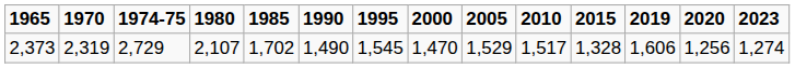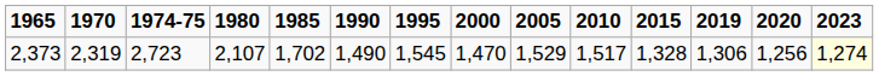 <table class="wikitable">
 <tr>
 <td><strong>1965</strong></td>
 <td><strong>1970</strong></td>
 <td><strong>1974-75</strong></td>
 <td><strong>1980</strong></td>
 <td><strong>1985</strong></td>
 <td><strong>1990</strong></td>
 <td><strong>1995</strong></td>
 <td><strong>2000</strong></td>
 <td><strong>2005</strong></td>
 <td><strong>2010</strong></td>
 <td><strong>2015</strong></td>
 <td><strong>2019</strong></td>
 <td><strong>2020</strong></td>
 <td><strong>2023</strong></td>
 </tr>
 <tr>
 <td>2,373</td>
 <td>2,319</td>
-<td>2,729</td>
+<td>2,723</td>
 <td>2,107</td>
 <td>1,702</td>
 <td>1,490</td>
 <td>1,545</td>
 <td>1,470</td>
 <td>1,529</td>
 <td>1,517</td>
 <td>1,328</td>
-<td>1,606</td>
+<td>1,306</td>
 <td>1,256</td>
-<td>1,274</td>
+<td style="background: lightyellow;">1,274</td>
 </tr>
 </table>
